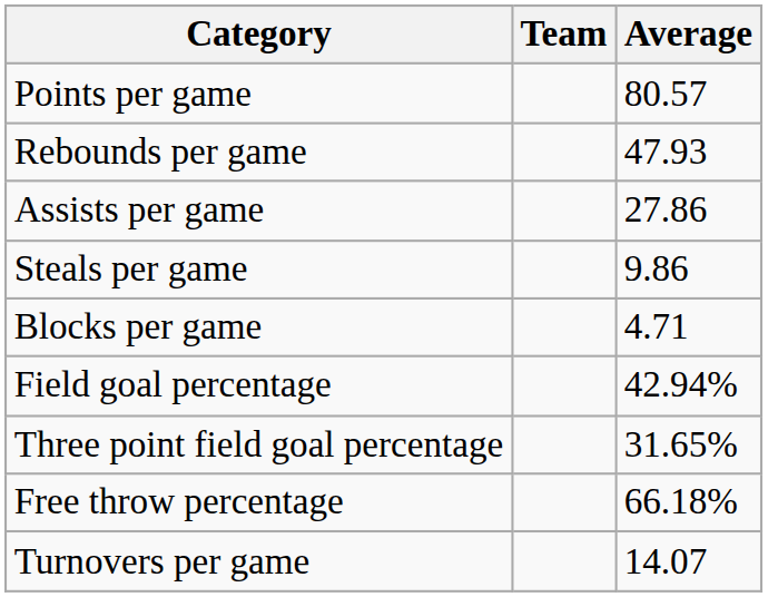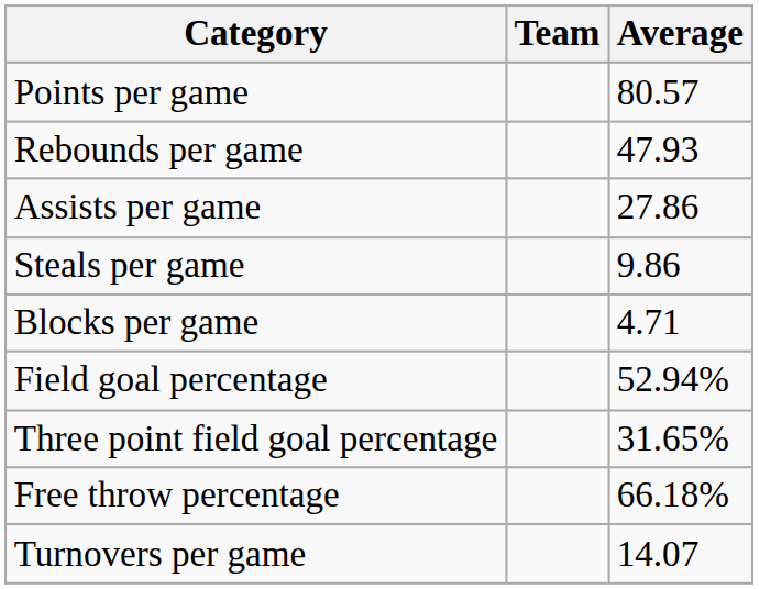 <table class="wikitable">
 <tr>
 <th>Category</th>
 <th>Team</th>
 <th>Average</th>
 </tr>
 <tr>
 <td>Points per game</td>
 <td></td>
 <td>80.57</td>
 </tr>
 <tr>
 <td>Rebounds per game</td>
 <td></td>
 <td>47.93</td>
 </tr>
 <tr>
 <td>Assists per game</td>
 <td></td>
 <td>27.86</td>
 </tr>
 <tr>
 <td>Steals per game</td>
 <td></td>
 <td>9.86</td>
 </tr>
 <tr>
 <td>Blocks per game</td>
 <td></td>
 <td>4.71</td>
 </tr>
 <tr>
 <td>Field goal percentage</td>
 <td></td>
-<td>42.94%</td>
+<td>52.94%</td>
 </tr>
 <tr>
 <td>Three point field goal percentage</td>
 <td></td>
 <td>31.65%</td>
 </tr>
 <tr>
 <td>Free throw percentage</td>
 <td></td>
 <td>66.18%</td>
 </tr>
 <tr>
 <td>Turnovers per game</td>
 <td></td>
 <td>14.07</td>
 </tr>
 </table>
